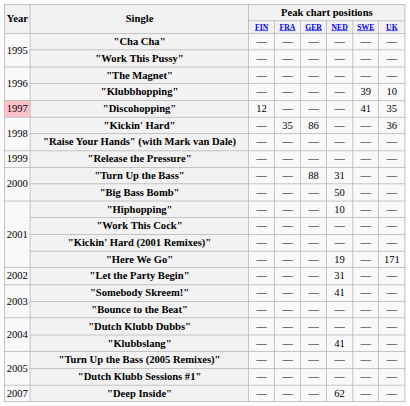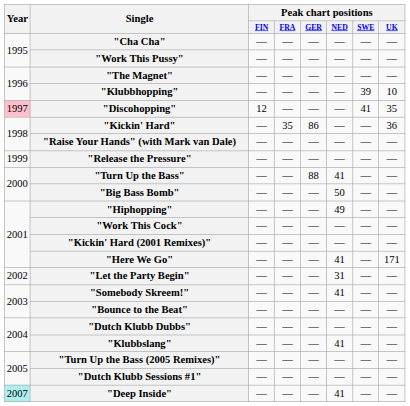 <table class="wikitable plainrowheaders" style="text-align:center;">
 <tr>
 <th rowspan="2">Year</th>
 <th rowspan="2" style="width:22em;">Single</th>
 <th colspan="6">Peak chart positions</th>
 </tr>
 <tr style="font-size:small;">
 <th style="width:3em;font-size:90%"><a href='#'>FIN</a><br></th>
 <th style="width:3em;font-size:90%"><a href='#'>FRA</a><br></th>
 <th style="width:3em;font-size:90%"><a href='#'>GER</a><br></th>
 <th style="width:3em;font-size:90%"><a href='#'>NED</a><br></th>
 <th style="width:3em;font-size:90%"><a href='#'>SWE</a><br></th>
 <th style="width:3em;font-size:90%"><a href='#'>UK</a><br></th>
 </tr>
 <tr>
 <td rowspan="2">1995</td>
 <th scope="row">"Cha Cha"</th>
 <td>—</td>
 <td>—</td>
 <td>—</td>
 <td>—</td>
 <td>—</td>
 <td>—</td>
 </tr>
 <tr>
 <th scope="row">"Work This Pussy"</th>
 <td>—</td>
 <td>—</td>
 <td>—</td>
 <td>—</td>
 <td>—</td>
 <td>—</td>
 </tr>
 <tr>
 <td rowspan="2">1996</td>
 <th scope="row">"The Magnet"</th>
 <td>—</td>
 <td>—</td>
 <td>—</td>
 <td>—</td>
 <td>—</td>
 <td>—</td>
 </tr>
 <tr>
 <th scope="row">"Klubbhopping"</th>
 <td>—</td>
 <td>—</td>
 <td>—</td>
 <td>—</td>
 <td>39</td>
 <td>10</td>
 </tr>
 <tr>
 <td rowspan="1" style="background: pink;">1997</td>
 <th scope="row">"Discohopping"</th>
 <td>12</td>
 <td>—</td>
 <td>—</td>
 <td>—</td>
 <td>41</td>
 <td>35</td>
 </tr>
 <tr>
 <td rowspan="2">1998</td>
 <th scope="row">"Kickin' Hard"</th>
 <td>—</td>
 <td>35</td>
 <td>86</td>
 <td>—</td>
 <td>—</td>
 <td>36</td>
 </tr>
 <tr>
 <th scope="row">"Raise Your Hands" (with Mark van Dale)</th>
 <td>—</td>
 <td>—</td>
 <td>—</td>
 <td>—</td>
 <td>—</td>
 <td>—</td>
 </tr>
 <tr>
 <td rowspan="1">1999</td>
 <th scope="row">"Release the Pressure"</th>
 <td>—</td>
 <td>—</td>
 <td>—</td>
 <td>—</td>
 <td>—</td>
 <td>—</td>
 </tr>
 <tr>
 <td rowspan="2">2000</td>
 <th scope="row">"Turn Up the Bass"</th>
 <td>—</td>
 <td>—</td>
 <td>88</td>
-<td>31</td>
+<td>41</td>
 <td>—</td>
 <td>—</td>
 </tr>
 <tr>
 <th scope="row">"Big Bass Bomb"</th>
 <td>—</td>
 <td>—</td>
 <td>—</td>
 <td>50</td>
 <td>—</td>
 <td>—</td>
 </tr>
 <tr>
 <td rowspan="4">2001</td>
 <th scope="row">"Hiphopping"</th>
 <td>—</td>
 <td>—</td>
 <td>—</td>
-<td>10</td>
+<td>49</td>
 <td>—</td>
 <td>—</td>
 </tr>
 <tr>
 <th scope="row">"Work This Cock"</th>
 <td>—</td>
 <td>—</td>
 <td>—</td>
 <td>—</td>
 <td>—</td>
 <td>—</td>
 </tr>
 <tr>
 <th scope="row">"Kickin' Hard (2001 Remixes)"</th>
 <td>—</td>
 <td>—</td>
 <td>—</td>
 <td>—</td>
 <td>—</td>
 <td>—</td>
 </tr>
 <tr>
 <th scope="row">"Here We Go"</th>
 <td>—</td>
 <td>—</td>
 <td>—</td>
-<td>19</td>
+<td>41</td>
 <td>—</td>
 <td>171</td>
 </tr>
 <tr>
 <td>2002</td>
 <th scope="row">"Let the Party Begin"</th>
 <td>—</td>
 <td>—</td>
 <td>—</td>
 <td>31</td>
 <td>—</td>
 <td>—</td>
 </tr>
 <tr>
 <td rowspan="2">2003</td>
 <th scope="row">"Somebody Skreem!"</th>
 <td>—</td>
 <td>—</td>
 <td>—</td>
 <td>41</td>
 <td>—</td>
 <td>—</td>
 </tr>
 <tr>
 <th scope="row">"Bounce to the Beat"</th>
 <td>—</td>
 <td>—</td>
 <td>—</td>
 <td>—</td>
 <td>—</td>
 <td>—</td>
 </tr>
 <tr>
 <td rowspan="2">2004</td>
 <th scope="row">"Dutch Klubb Dubbs"</th>
 <td>—</td>
 <td>—</td>
 <td>—</td>
 <td>—</td>
 <td>—</td>
 <td>—</td>
 </tr>
 <tr>
 <th scope="row">"Klubbslang"</th>
 <td>—</td>
 <td>—</td>
 <td>—</td>
 <td>41</td>
 <td>—</td>
 <td>—</td>
 </tr>
 <tr>
 <td rowspan="2">2005</td>
 <th scope="row">"Turn Up the Bass (2005 Remixes)"</th>
 <td>—</td>
 <td>—</td>
 <td>—</td>
 <td>—</td>
 <td>—</td>
 <td>—</td>
 </tr>
 <tr>
 <th scope="row">"Dutch Klubb Sessions #1"</th>
 <td>—</td>
 <td>—</td>
 <td>—</td>
 <td>—</td>
 <td>—</td>
 <td>—</td>
 </tr>
 <tr>
-<td>2007</td>
+<td style="background: paleturquoise;">2007</td>
 <th scope="row">"Deep Inside"</th>
 <td>—</td>
 <td>—</td>
 <td>—</td>
-<td>62</td>
+<td>41</td>
 <td>—</td>
 <td>—</td>
 </tr>
 </table>
